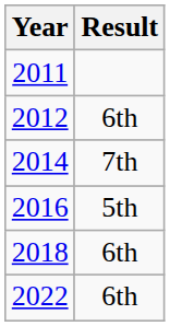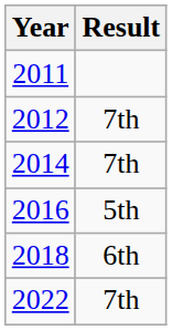 <table class="wikitable" style="text-align:center">
 <tr>
 <th>Year</th>
 <th>Result</th>
 </tr>
 <tr>
 <td><a href='#'>2011</a></td>
 <td></td>
 </tr>
 <tr>
 <td><a href='#'>2012</a></td>
-<td>6th</td>
+<td>7th</td>
 </tr>
 <tr>
 <td><a href='#'>2014</a></td>
 <td>7th</td>
 </tr>
 <tr>
 <td><a href='#'>2016</a></td>
 <td>5th</td>
 </tr>
 <tr>
 <td><a href='#'>2018</a></td>
 <td>6th</td>
 </tr>
 <tr>
 <td><a href='#'>2022</a></td>
-<td>6th</td>
+<td>7th</td>
 </tr>
 </table>
